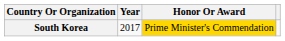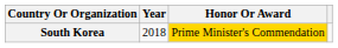 <table class="wikitable plainrowheaders sortable" style="margin-right: 0;">
 <tr>
 <th scope="col">Country Or Organization</th>
 <th scope="col">Year</th>
 <th scope="col">Honor Or Award</th>
 <th scope="col" class="unsortable"></th>
 </tr>
 <tr>
 <th scope="row">South Korea</th>
-<td style="text-align:center">2017</td>
+<td style="text-align:center">2018</td>
 <td style="background: gold;">Prime Minister's Commendation</td>
 <td style="text-align:center"></td>
 </tr>
 </table>
